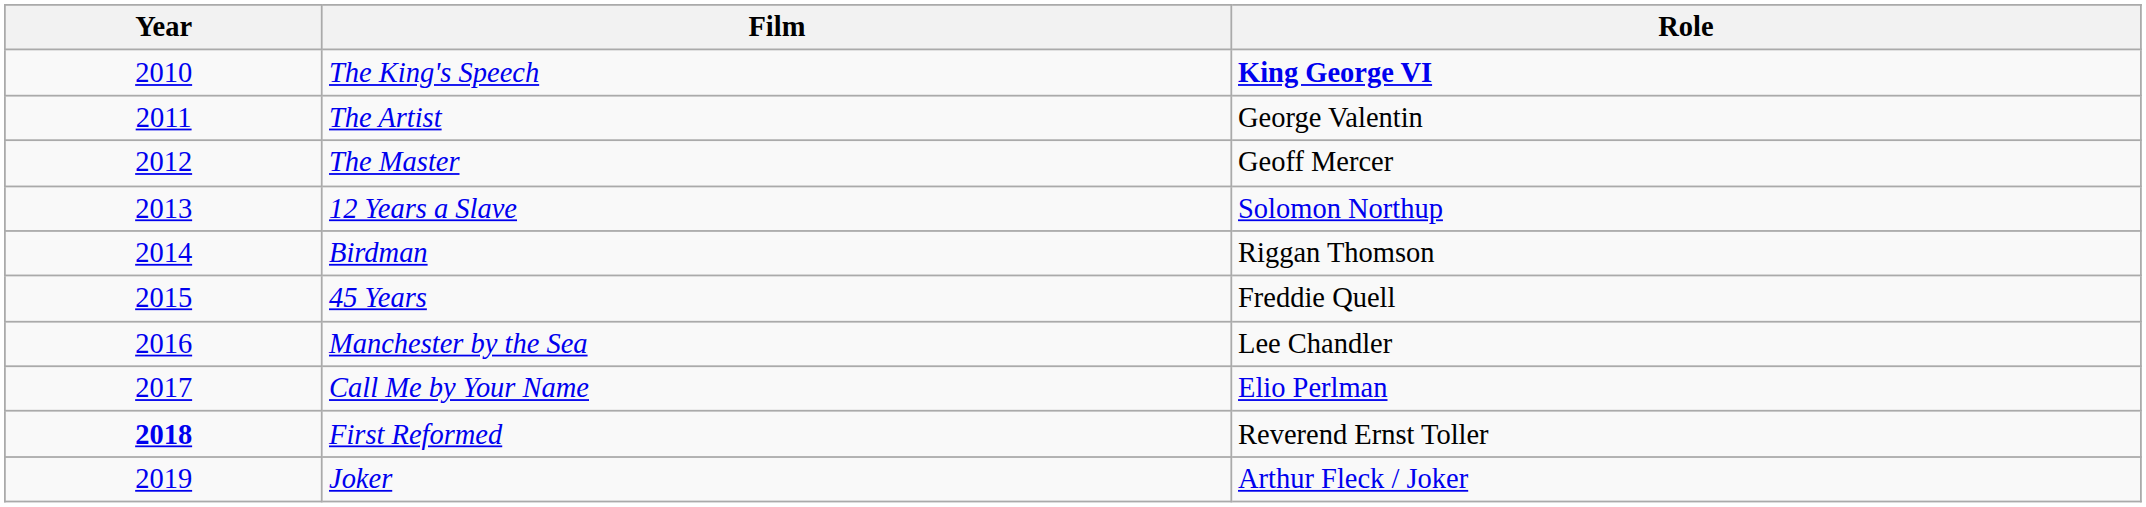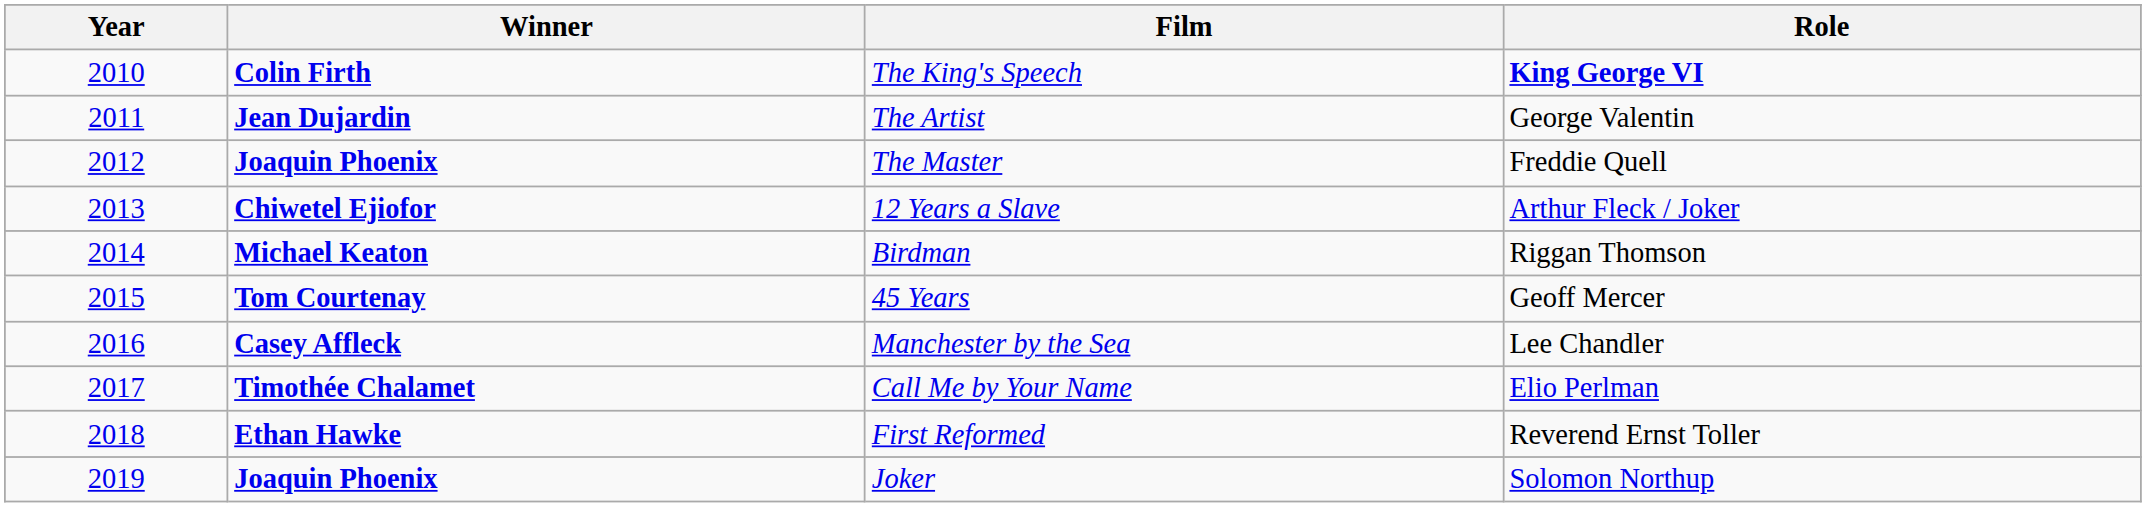 <table class="wikitable" width="95%" cellpadding="5">
 <tr>
 <th width="100"><strong>Year</strong></th>
+<th width="300"><strong>Winner</strong></th>
 <th width="300"><strong>Film</strong></th>
 <th width="300"><strong>Role</strong></th>
 </tr>
 <tr>
 <td style="text-align:center;"><a href='#'>2010</a></td>
+<td><strong><a href='#'>Colin Firth</a></strong></td>
 <td><em><a href='#'>The King's Speech</a></em></td>
 <td><strong><a href='#'>King George VI</a></strong></td>
 </tr>
 <tr>
 <td style="text-align:center;"><a href='#'>2011</a></td>
+<td><strong><a href='#'>Jean Dujardin</a></strong></td>
 <td><em><a href='#'>The Artist</a></em></td>
 <td>George Valentin</td>
 </tr>
 <tr>
 <td style="text-align:center;"><a href='#'>2012</a></td>
+<td><strong><a href='#'>Joaquin Phoenix</a></strong></td>
 <td><em><a href='#'>The Master</a></em></td>
-<td>Geoff Mercer</td>
+<td>Freddie Quell</td>
 </tr>
 <tr>
 <td style="text-align:center;"><a href='#'>2013</a></td>
+<td><strong><a href='#'>Chiwetel Ejiofor</a></strong></td>
 <td><em><a href='#'>12 Years a Slave</a></em></td>
-<td><a href='#'>Solomon Northup</a></td>
+<td><a href='#'>Arthur Fleck / Joker</a></td>
 </tr>
 <tr>
 <td style="text-align:center;"><a href='#'>2014</a></td>
+<td><strong><a href='#'>Michael Keaton</a></strong></td>
 <td><em><a href='#'>Birdman</a></em></td>
 <td>Riggan Thomson</td>
 </tr>
 <tr>
 <td style="text-align:center;"><a href='#'>2015</a></td>
+<td><strong><a href='#'>Tom Courtenay</a></strong></td>
 <td><em><a href='#'>45 Years</a></em></td>
-<td>Freddie Quell</td>
+<td>Geoff Mercer</td>
 </tr>
 <tr>
 <td style="text-align:center;"><a href='#'>2016</a></td>
+<td><strong><a href='#'>Casey Affleck</a></strong></td>
 <td><em><a href='#'>Manchester by the Sea</a></em></td>
 <td>Lee Chandler</td>
 </tr>
 <tr>
 <td style="text-align:center;"><a href='#'>2017</a></td>
+<td><strong><a href='#'>Timothée Chalamet</a></strong></td>
 <td><em><a href='#'>Call Me by Your Name</a></em></td>
 <td><a href='#'>Elio Perlman</a></td>
 </tr>
 <tr>
-<td style="text-align:center;"><strong><a href='#'>2018</a></strong></td>
+<td style="text-align:center;"><a href='#'>2018</a></td>
+<td><strong><a href='#'>Ethan Hawke</a></strong></td>
 <td><em><a href='#'>First Reformed</a></em></td>
 <td>Reverend Ernst Toller</td>
 </tr>
 <tr>
 <td style="text-align:center;"><a href='#'>2019</a></td>
+<td><strong><a href='#'>Joaquin Phoenix</a></strong></td>
 <td><em><a href='#'>Joker</a></em></td>
-<td><a href='#'>Arthur Fleck / Joker</a></td>
+<td><a href='#'>Solomon Northup</a></td>
 </tr>
 </table>
